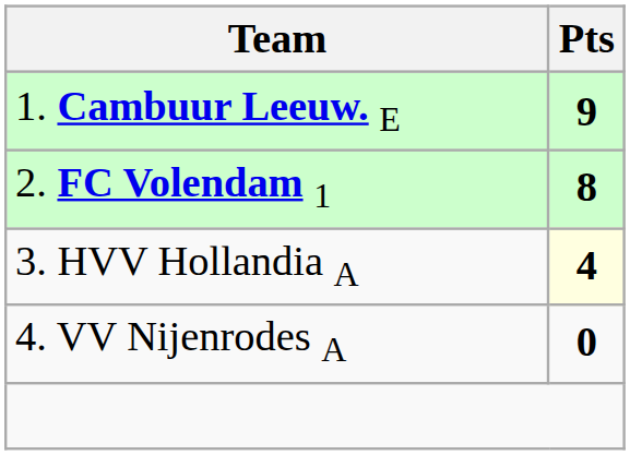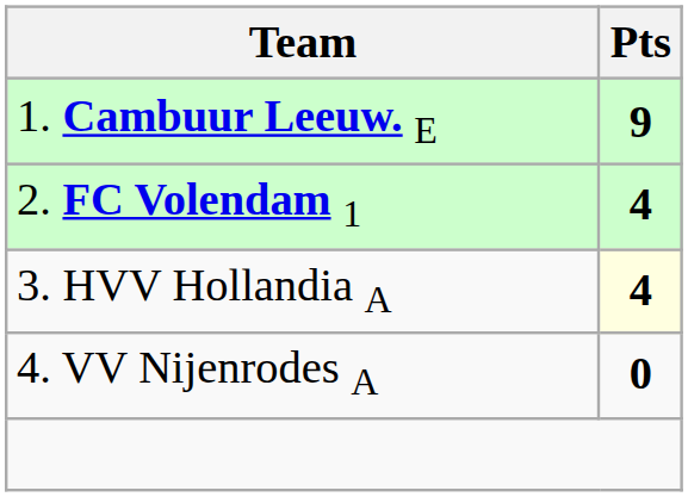 <table class="wikitable" style="text-align:center; float:left; margin-right:1em;">
 <tr>
 <th style="width:200px">Team</th>
 <th width=20>Pts</th>
 </tr>
 <tr bgcolor=ccffcc>
 <td align=left>1. <strong><a href='#'>Cambuur Leeuw.</a></strong> <sub>E</sub></td>
 <td><strong>9</strong></td>
 </tr>
 <tr bgcolor=ccffcc>
 <td align=left>2. <strong><a href='#'>FC Volendam</a></strong> <sub>1</sub></td>
-<td><strong>8</strong></td>
+<td><strong>4</strong></td>
 </tr>
 <tr>
 <td align=left>3. HVV Hollandia <sub>A</sub></td>
 <td style="background: lightyellow;"><strong>4</strong></td>
 </tr>
 <tr>
 <td align=left>4. VV Nijenrodes <sub>A</sub></td>
 <td><strong>0</strong></td>
 </tr>
 <tr>
 <td colspan=2> </td>
 </tr>
 </table>
